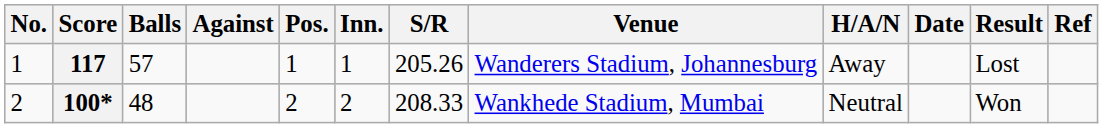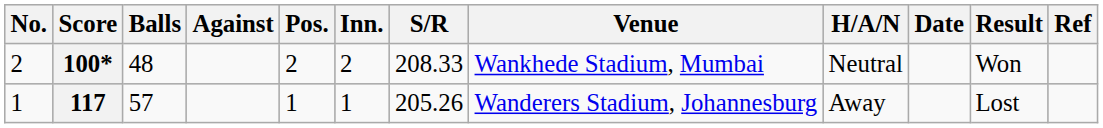 <table class="wikitable plainrowheaders sortable">
 <tr>
 <th>No.</th>
 <th>Score</th>
 <th>Balls</th>
 <th>Against</th>
 <th>Pos.</th>
 <th>Inn.</th>
 <th>S/R</th>
 <th>Venue</th>
 <th>H/A/N</th>
 <th>Date</th>
 <th>Result</th>
 <th>Ref</th>
 </tr>
 <tr>
+<td>2</td>
+<th scope="row">100* </th>
+<td>48</td>
+<td></td>
+<td>2</td>
+<td>2</td>
+<td>208.33</td>
+<td><a href='#'>Wankhede Stadium</a>, <a href='#'>Mumbai</a></td>
+<td>Neutral</td>
+<td></td>
+<td>Won</td>
+<td></td>
+</tr>
+<tr>
 <td>1</td>
 <th scope="row">117 </th>
 <td>57</td>
 <td></td>
 <td>1</td>
 <td>1</td>
 <td>205.26</td>
 <td><a href='#'>Wanderers Stadium</a>, <a href='#'>Johannesburg</a></td>
 <td>Away</td>
 <td></td>
 <td>Lost</td>
 <td></td>
 </tr>
-<tr>
-<td>2</td>
-<th scope="row">100* </th>
-<td>48</td>
-<td></td>
-<td>2</td>
-<td>2</td>
-<td>208.33</td>
-<td><a href='#'>Wankhede Stadium</a>, <a href='#'>Mumbai</a></td>
-<td>Neutral</td>
-<td></td>
-<td>Won</td>
-<td></td>
-</tr>
 </table>
